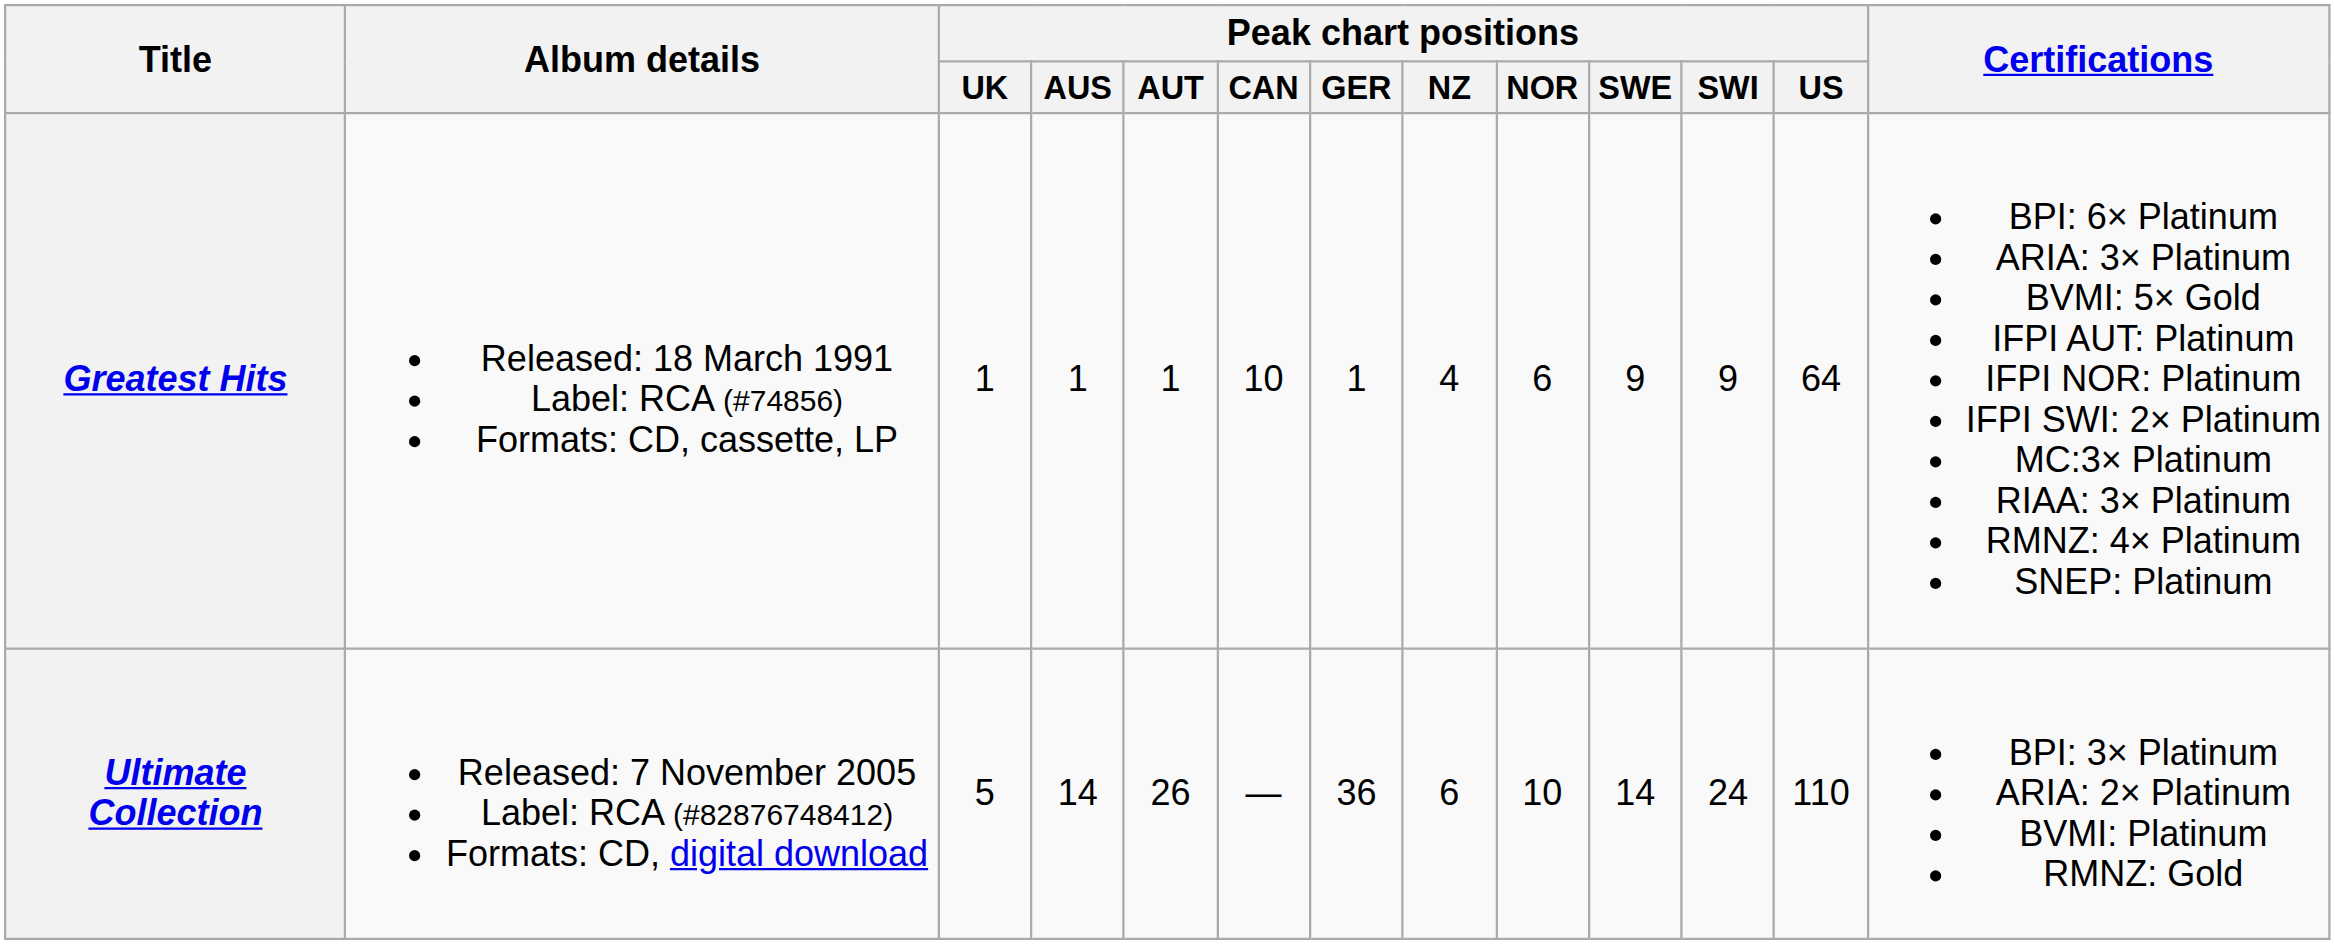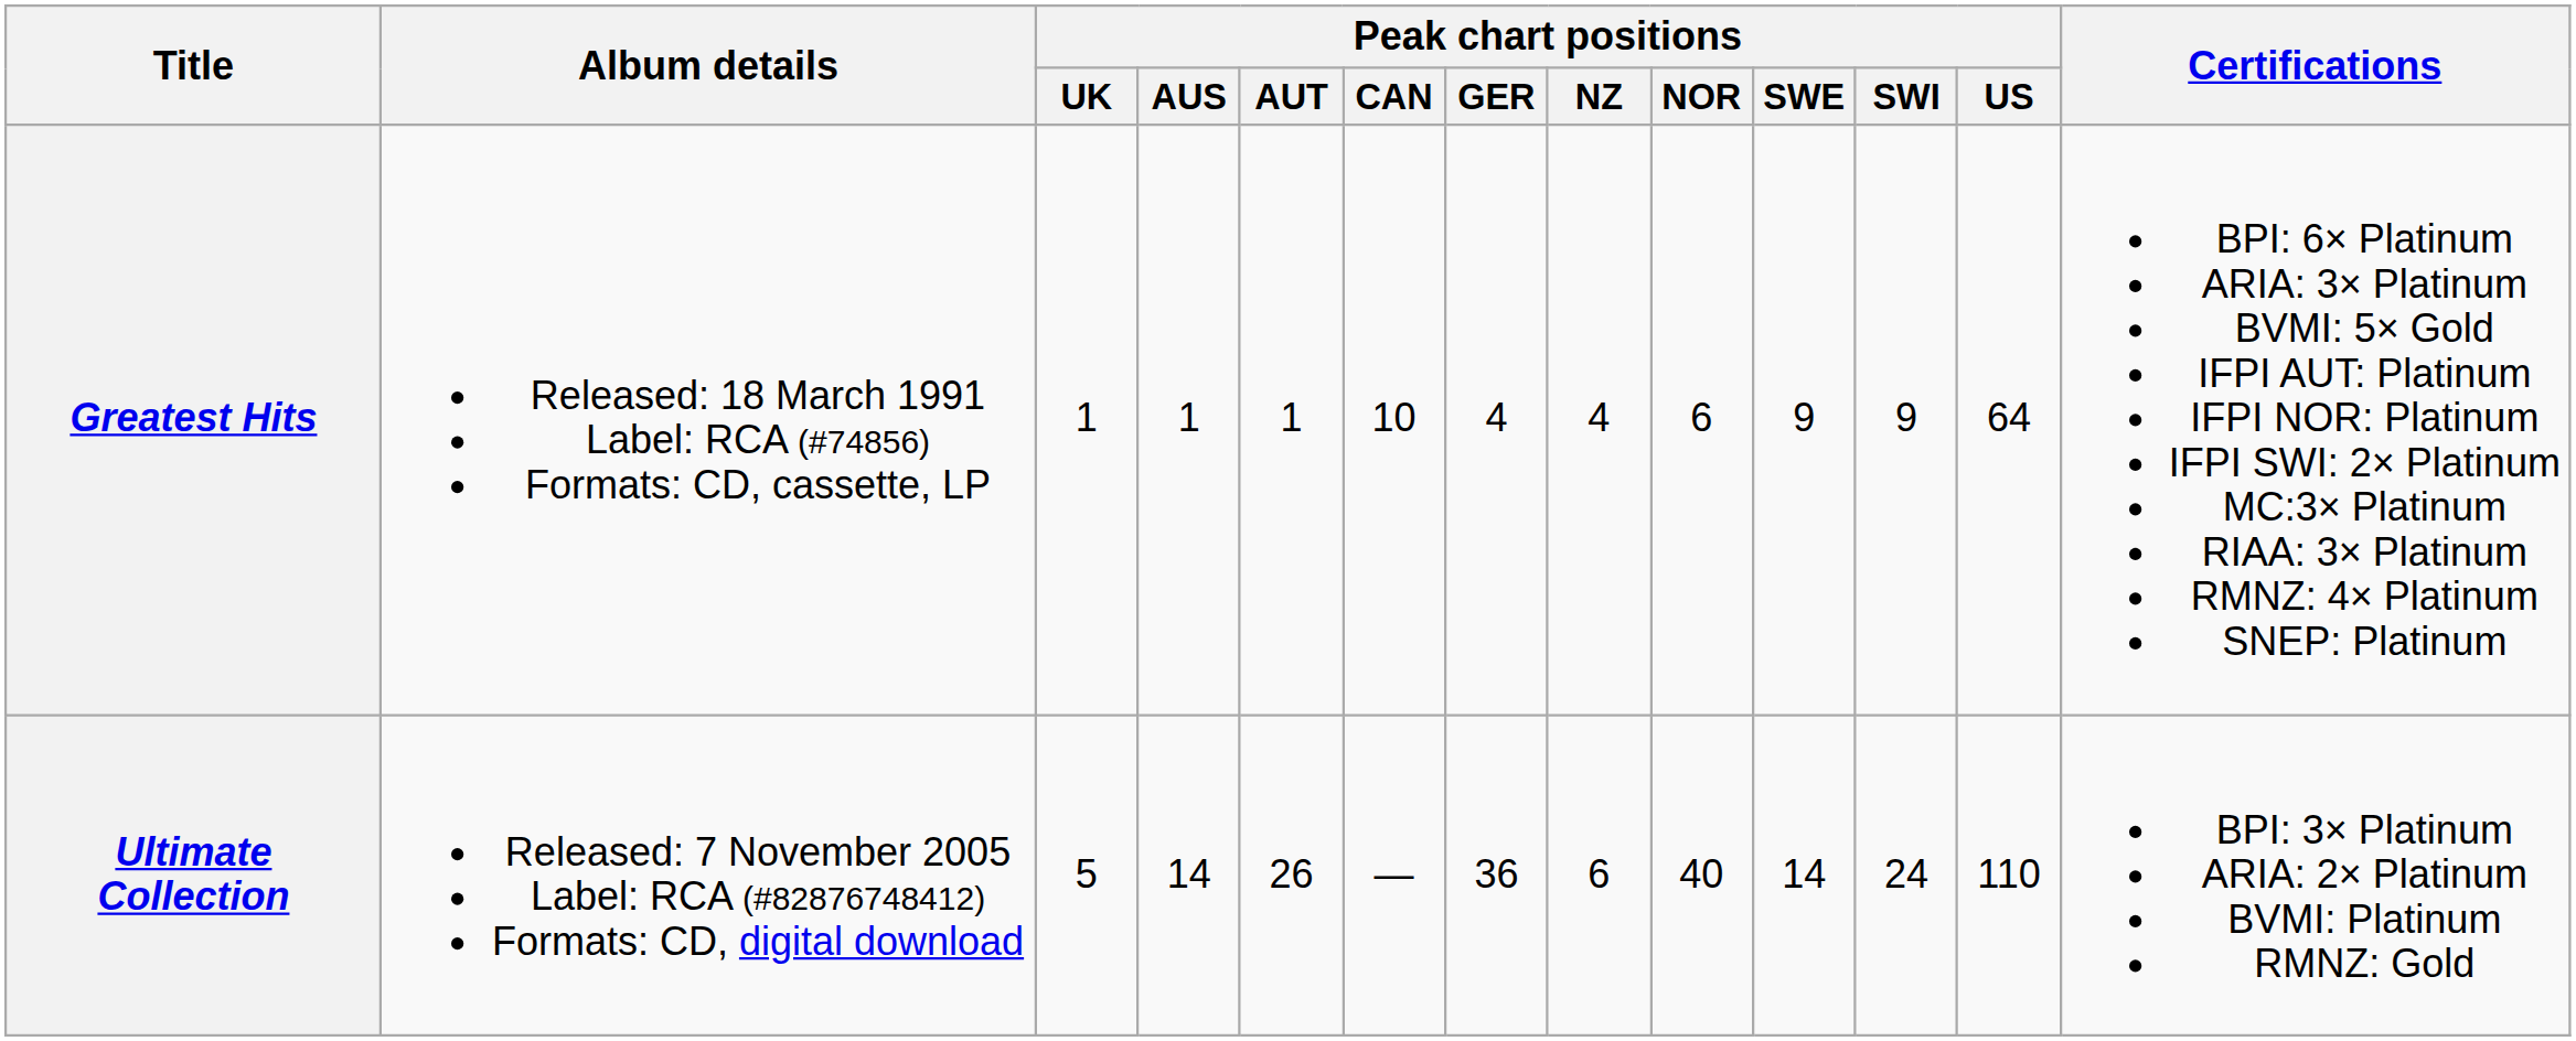 <table class="wikitable plainrowheaders" style="text-align:center;" border="1">
 <tr>
 <th scope="col" rowspan="2" style="width:9em;">Title</th>
 <th scope="col" rowspan="2" style="width:16em;">Album details</th>
 <th scope="col" colspan="10">Peak chart positions</th>
 <th rowspan="2"><a href='#'>Certifications</a></th>
 </tr>
 <tr>
 <th scope="col" style="width:2.4em;font-size:90%;">UK<br></th>
 <th scope="col" style="width:2.4em;font-size:90%;">AUS<br></th>
 <th scope="col" style="width:2.4em;font-size:90%;">AUT<br></th>
 <th scope="col" style="width:2.4em;font-size:90%;">CAN<br></th>
 <th scope="col" style="width:2.4em;font-size:90%;">GER<br></th>
 <th scope="col" style="width:2.4em;font-size:90%;">NZ<br></th>
 <th scope="col" style="width:2.4em;font-size:90%;">NOR<br></th>
 <th scope="col" style="width:2.4em;font-size:90%;">SWE<br></th>
 <th scope="col" style="width:2.4em;font-size:90%;">SWI<br></th>
 <th scope="col" style="width:2.4em;font-size:90%;">US<br></th>
 </tr>
 <tr>
 <th scope="row"><em><a href='#'>Greatest Hits</a></em></th>
 <td><br><ul><li>Released: 18 March 1991</li><li>Label: RCA <small>(#74856)</small></li><li>Formats: CD, cassette, LP</li></ul></td>
 <td>1</td>
 <td>1</td>
 <td>1</td>
 <td>10</td>
-<td>1</td>
+<td>4</td>
 <td>4</td>
 <td>6</td>
 <td>9</td>
 <td>9</td>
 <td>64</td>
 <td><br><ul><li>BPI: 6× Platinum</li><li>ARIA: 3× Platinum</li><li>BVMI: 5× Gold</li><li>IFPI AUT: Platinum</li><li>IFPI NOR: Platinum</li><li>IFPI SWI: 2× Platinum</li><li>MC:3× Platinum</li><li>RIAA: 3× Platinum</li><li>RMNZ: 4× Platinum</li><li>SNEP: Platinum</li></ul></td>
 </tr>
 <tr>
 <th scope="row"><em><a href='#'>Ultimate Collection</a></em></th>
 <td><br><ul><li>Released: 7 November 2005</li><li>Label: RCA <small>(#82876748412)</small></li><li>Formats: CD, <a href='#'>digital download</a></li></ul></td>
 <td>5</td>
 <td>14</td>
 <td>26</td>
 <td>—</td>
 <td>36</td>
 <td>6</td>
-<td>10</td>
+<td>40</td>
 <td>14</td>
 <td>24</td>
 <td>110</td>
 <td><br><ul><li>BPI: 3× Platinum</li><li>ARIA: 2× Platinum</li><li>BVMI: Platinum</li><li>RMNZ: Gold</li></ul></td>
 </tr>
 </table>
